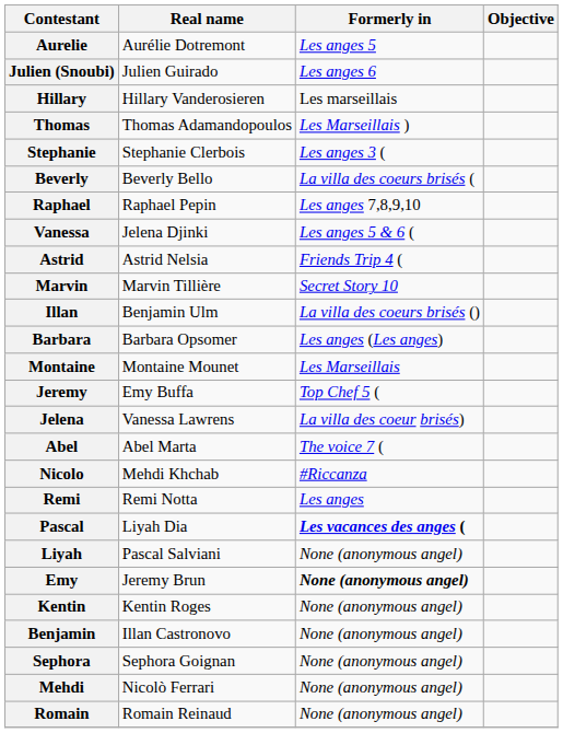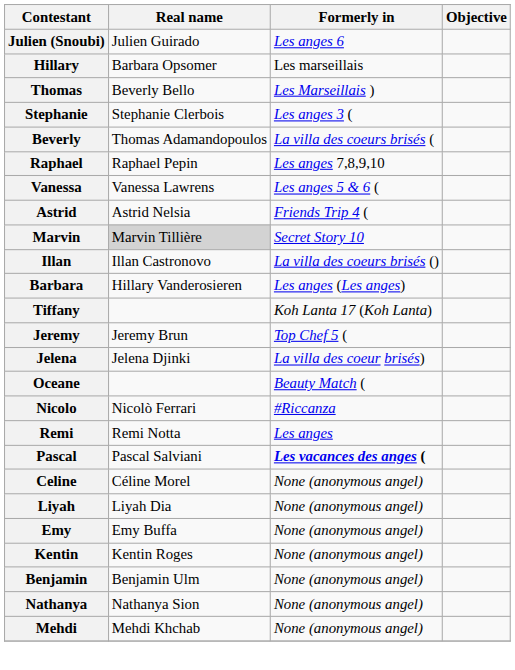 <table class="wikitable" style="font-size:90%;">
 <tr>
 <th>Contestant</th>
 <th>Real name</th>
 <th>Formerly in</th>
 <th>Objective</th>
-</tr>
-<tr>
-<th>Aurelie</th>
-<td>Aurélie Dotremont</td>
-<td><em><a href='#'>Les anges 5</a></em></td>
-<td></td>
 </tr>
 <tr>
 <th>Julien (Snoubi)</th>
 <td>Julien Guirado</td>
 <td><em><a href='#'>Les anges 6</a></em></td>
 <td></td>
 </tr>
 <tr>
 <th>Hillary</th>
-<td>Hillary Vanderosieren</td>
+<td>Barbara Opsomer</td>
 <td>Les marseillais</td>
 <td></td>
 </tr>
 <tr>
 <th>Thomas</th>
-<td>Thomas Adamandopoulos</td>
+<td>Beverly Bello</td>
 <td><em><a href='#'>Les Marseillais</a></em> )</td>
 <td></td>
 </tr>
 <tr>
 <th>Stephanie</th>
 <td>Stephanie Clerbois</td>
 <td><em><a href='#'>Les anges 3</a></em> (</td>
 <td></td>
 </tr>
 <tr>
 <th>Beverly</th>
-<td>Beverly Bello</td>
+<td>Thomas Adamandopoulos</td>
 <td><em><a href='#'>La villa des coeurs brisés</a></em> (</td>
 <td></td>
 </tr>
 <tr>
 <th>Raphael</th>
 <td>Raphael Pepin</td>
 <td><em><a href='#'>Les anges</a></em> 7,8,9,10</td>
 <td></td>
 </tr>
 <tr>
 <th>Vanessa</th>
-<td>Jelena Djinki</td>
+<td>Vanessa Lawrens</td>
 <td><em><a href='#'>Les anges 5 & 6</a></em> (</td>
 <td></td>
 </tr>
 <tr>
 <th>Astrid</th>
 <td>Astrid Nelsia</td>
 <td><em><a href='#'>Friends Trip 4</a></em> (</td>
 <td></td>
 </tr>
 <tr>
 <th>Marvin</th>
-<td>Marvin Tillière</td>
+<td style="background: lightgrey;">Marvin Tillière</td>
 <td><em><a href='#'>Secret Story 10</a></em></td>
 <td></td>
 </tr>
 <tr>
 <th>Illan</th>
-<td>Benjamin Ulm</td>
+<td>Illan Castronovo</td>
 <td><em><a href='#'>La villa des coeurs brisés</a></em> ()</td>
 <td></td>
 </tr>
 <tr>
 <th>Barbara</th>
-<td>Barbara Opsomer</td>
+<td>Hillary Vanderosieren</td>
 <td><em><a href='#'>Les anges</a></em> (<em><a href='#'>Les anges</a></em>)</td>
 <td></td>
 </tr>
 <tr>
-<th>Montaine</th>
-<td>Montaine Mounet</td>
-<td><em><a href='#'>Les Marseillais</a></em></td>
+<th>Tiffany</th>
+<td></td>
+<td><em>Koh Lanta 17</em> (<em>Koh Lanta</em>)</td>
 <td></td>
 </tr>
 <tr>
 <th>Jeremy</th>
-<td>Emy Buffa</td>
+<td>Jeremy Brun</td>
 <td><em><a href='#'>Top Chef 5</a></em> (</td>
 <td></td>
 </tr>
 <tr>
 <th>Jelena</th>
-<td>Vanessa Lawrens</td>
+<td>Jelena Djinki</td>
 <td><em><a href='#'>La villa des coeur</a></em> <em><a href='#'>brisés</a></em>)</td>
 <td></td>
 </tr>
 <tr>
-<th>Abel</th>
-<td>Abel Marta</td>
-<td><em><a href='#'>The voice 7</a></em> (</td>
+<th>Oceane</th>
+<td></td>
+<td><em><a href='#'>Beauty Match</a></em> (</td>
 <td></td>
 </tr>
 <tr>
 <th>Nicolo</th>
-<td>Mehdi Khchab</td>
+<td>Nicolò Ferrari</td>
 <td><em><a href='#'>#Riccanza</a></em></td>
 <td></td>
 </tr>
 <tr>
 <th>Remi</th>
 <td>Remi Notta</td>
 <td><em><a href='#'>Les anges</a></em></td>
 <td></td>
 </tr>
 <tr>
 <th>Pascal</th>
-<td>Liyah Dia</td>
+<td>Pascal Salviani</td>
 <td><strong><em><a href='#'>Les vacances des anges</a></em> (</strong></td>
 <td></td>
 </tr>
 <tr>
+<th>Celine</th>
+<td>Céline Morel</td>
+<td><em>None (anonymous angel)</em></td>
+<td></td>
+</tr>
+<tr>
 <th>Liyah</th>
-<td>Pascal Salviani</td>
+<td>Liyah Dia</td>
 <td><em>None (anonymous angel)</em></td>
 <td></td>
 </tr>
 <tr>
 <th>Emy</th>
-<td>Jeremy Brun</td>
-<td><strong><em>None (anonymous angel)</em></strong></td>
+<td>Emy Buffa</td>
+<td><em>None (anonymous angel)</em></td>
 <td></td>
 </tr>
 <tr>
 <th>Kentin</th>
 <td>Kentin Roges</td>
 <td><em>None (anonymous angel)</em></td>
 <td></td>
 </tr>
 <tr>
 <th>Benjamin</th>
-<td>Illan Castronovo</td>
+<td>Benjamin Ulm</td>
 <td><em>None (anonymous angel)</em></td>
 <td></td>
 </tr>
 <tr>
-<th>Sephora</th>
-<td>Sephora Goignan</td>
+<th>Nathanya</th>
+<td>Nathanya Sion</td>
 <td><em>None (anonymous angel)</em></td>
 <td></td>
 </tr>
 <tr>
 <th>Mehdi</th>
-<td>Nicolò Ferrari</td>
-<td><em>None (anonymous angel)</em></td>
-<td></td>
-</tr>
-<tr>
-<th>Romain</th>
-<td>Romain Reinaud</td>
+<td>Mehdi Khchab</td>
 <td><em>None (anonymous angel)</em></td>
 <td></td>
 </tr>
 <tr>
 </tr>
 </table>
